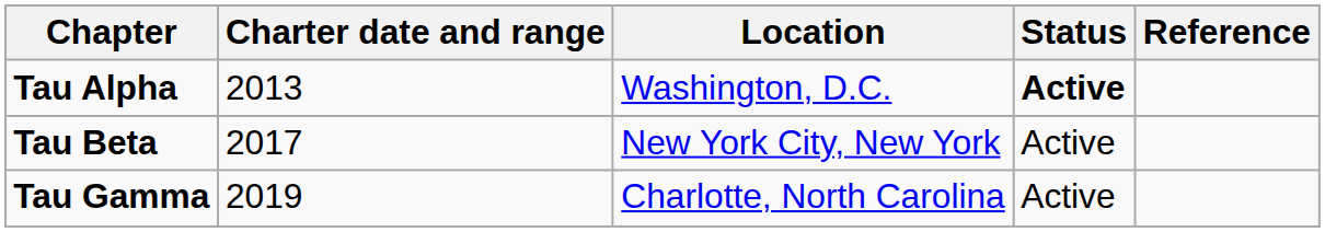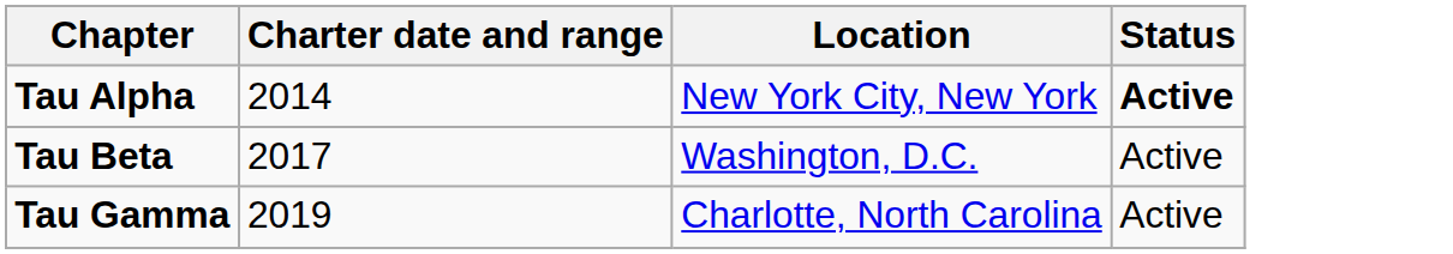 <table class="wikitable sortable">
 <tr>
 <th>Chapter</th>
 <th>Charter date and range</th>
 <th>Location</th>
 <th>Status</th>
-<th>Reference</th>
 </tr>
 <tr>
 <td><strong>Tau Alpha</strong></td>
-<td>2013</td>
-<td><a href='#'>Washington, D.C.</a></td>
+<td>2014</td>
+<td><a href='#'>New York City, New York</a></td>
 <td><strong>Active</strong></td>
-<td></td>
 </tr>
 <tr>
 <td><strong>Tau Beta</strong></td>
 <td>2017</td>
-<td><a href='#'>New York City, New York</a></td>
+<td><a href='#'>Washington, D.C.</a></td>
 <td>Active</td>
-<td></td>
 </tr>
 <tr>
 <td><strong>Tau Gamma</strong></td>
 <td>2019</td>
 <td><a href='#'>Charlotte, North Carolina</a></td>
 <td>Active</td>
-<td></td>
 </tr>
 </table>
